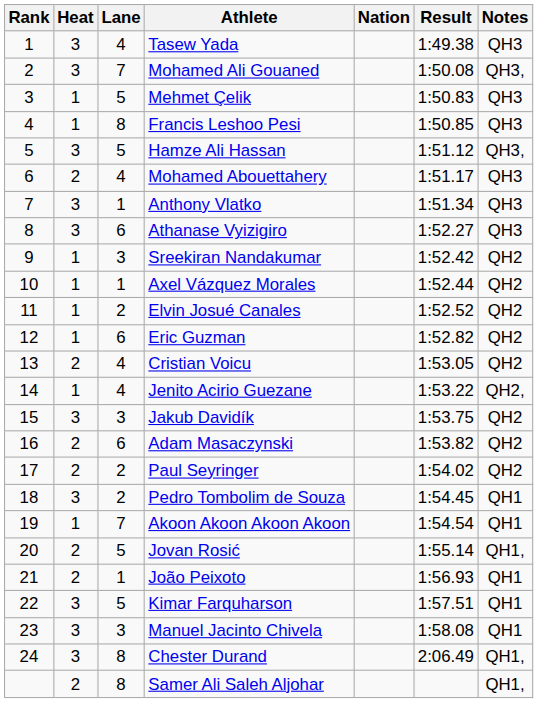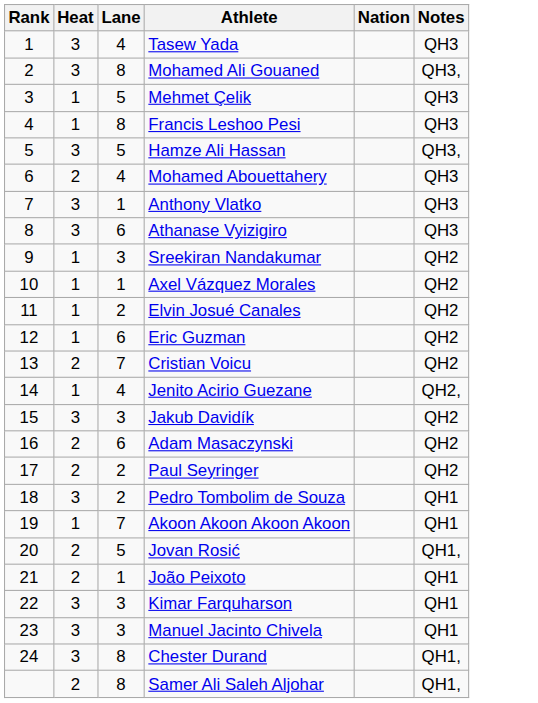 <table class="wikitable sortable" style="text-align:center">
 <tr>
 <th>Rank</th>
 <th>Heat</th>
 <th>Lane</th>
 <th>Athlete</th>
 <th>Nation</th>
-<th>Result</th>
 <th>Notes</th>
 </tr>
 <tr>
 <td>1</td>
 <td>3</td>
 <td>4</td>
 <td align=left><a href='#'>Tasew Yada</a></td>
 <td align=left></td>
-<td>1:49.38</td>
 <td>QH3</td>
 </tr>
 <tr>
 <td>2</td>
 <td>3</td>
-<td>7</td>
+<td>8</td>
 <td align=left><a href='#'>Mohamed Ali Gouaned</a></td>
 <td align=left></td>
-<td>1:50.08</td>
 <td>QH3, </td>
 </tr>
 <tr>
 <td>3</td>
 <td>1</td>
 <td>5</td>
 <td align=left><a href='#'>Mehmet Çelik</a></td>
 <td align=left></td>
-<td>1:50.83</td>
 <td>QH3</td>
 </tr>
 <tr>
 <td>4</td>
 <td>1</td>
 <td>8</td>
 <td align=left><a href='#'>Francis Leshoo Pesi</a></td>
 <td align=left></td>
-<td>1:50.85</td>
 <td>QH3</td>
 </tr>
 <tr>
 <td>5</td>
 <td>3</td>
 <td>5</td>
 <td align=left><a href='#'>Hamze Ali Hassan</a></td>
 <td align=left></td>
-<td>1:51.12</td>
 <td>QH3, </td>
 </tr>
 <tr>
 <td>6</td>
 <td>2</td>
 <td>4</td>
 <td align=left><a href='#'>Mohamed Abouettahery</a></td>
 <td align=left></td>
-<td>1:51.17</td>
 <td>QH3</td>
 </tr>
 <tr>
 <td>7</td>
 <td>3</td>
 <td>1</td>
 <td align=left><a href='#'>Anthony Vlatko</a></td>
 <td align=left></td>
-<td>1:51.34</td>
 <td>QH3</td>
 </tr>
 <tr>
 <td>8</td>
 <td>3</td>
 <td>6</td>
 <td align=left><a href='#'>Athanase Vyizigiro</a></td>
 <td align=left></td>
-<td>1:52.27</td>
 <td>QH3</td>
 </tr>
 <tr>
 <td>9</td>
 <td>1</td>
 <td>3</td>
 <td align=left><a href='#'>Sreekiran Nandakumar</a></td>
 <td align=left></td>
-<td>1:52.42</td>
 <td>QH2</td>
 </tr>
 <tr>
 <td>10</td>
 <td>1</td>
 <td>1</td>
 <td align=left><a href='#'>Axel Vázquez Morales</a></td>
 <td align=left></td>
-<td>1:52.44</td>
 <td>QH2</td>
 </tr>
 <tr>
 <td>11</td>
 <td>1</td>
 <td>2</td>
 <td align=left><a href='#'>Elvin Josué Canales</a></td>
 <td align=left></td>
-<td>1:52.52</td>
 <td>QH2</td>
 </tr>
 <tr>
 <td>12</td>
 <td>1</td>
 <td>6</td>
 <td align=left><a href='#'>Eric Guzman</a></td>
 <td align=left></td>
-<td>1:52.82</td>
 <td>QH2</td>
 </tr>
 <tr>
 <td>13</td>
 <td>2</td>
-<td>4</td>
+<td>7</td>
 <td align=left><a href='#'>Cristian Voicu</a></td>
 <td align=left></td>
-<td>1:53.05</td>
 <td>QH2</td>
 </tr>
 <tr>
 <td>14</td>
 <td>1</td>
 <td>4</td>
 <td align=left><a href='#'>Jenito Acirio Guezane</a></td>
 <td align=left></td>
-<td>1:53.22</td>
 <td>QH2, </td>
 </tr>
 <tr>
 <td>15</td>
 <td>3</td>
 <td>3</td>
 <td align=left><a href='#'>Jakub Davidík</a></td>
 <td align=left></td>
-<td>1:53.75</td>
 <td>QH2</td>
 </tr>
 <tr>
 <td>16</td>
 <td>2</td>
 <td>6</td>
 <td align=left><a href='#'>Adam Masaczynski</a></td>
 <td align=left></td>
-<td>1:53.82</td>
 <td>QH2</td>
 </tr>
 <tr>
 <td>17</td>
 <td>2</td>
 <td>2</td>
 <td align=left><a href='#'>Paul Seyringer</a></td>
 <td align=left></td>
-<td>1:54.02</td>
 <td>QH2</td>
 </tr>
 <tr>
 <td>18</td>
 <td>3</td>
 <td>2</td>
 <td align=left><a href='#'>Pedro Tombolim de Souza</a></td>
 <td align=left></td>
-<td>1:54.45</td>
 <td>QH1</td>
 </tr>
 <tr>
 <td>19</td>
 <td>1</td>
 <td>7</td>
 <td align=left><a href='#'>Akoon Akoon Akoon Akoon</a></td>
 <td align=left></td>
-<td>1:54.54</td>
 <td>QH1</td>
 </tr>
 <tr>
 <td>20</td>
 <td>2</td>
 <td>5</td>
 <td align=left><a href='#'>Jovan Rosić</a></td>
 <td align=left></td>
-<td>1:55.14</td>
 <td>QH1, </td>
 </tr>
 <tr>
 <td>21</td>
 <td>2</td>
 <td>1</td>
 <td align=left><a href='#'>João Peixoto</a></td>
 <td align=left></td>
-<td>1:56.93</td>
 <td>QH1</td>
 </tr>
 <tr>
 <td>22</td>
 <td>3</td>
-<td>5</td>
+<td>3</td>
 <td align=left><a href='#'>Kimar Farquharson</a></td>
 <td align=left></td>
-<td>1:57.51</td>
 <td>QH1</td>
 </tr>
 <tr>
 <td>23</td>
 <td>3</td>
 <td>3</td>
 <td align=left><a href='#'>Manuel Jacinto Chivela</a></td>
 <td align=left></td>
-<td>1:58.08</td>
 <td>QH1</td>
 </tr>
 <tr>
 <td>24</td>
 <td>3</td>
 <td>8</td>
 <td align=left><a href='#'>Chester Durand</a></td>
 <td align=left></td>
-<td>2:06.49</td>
 <td>QH1, </td>
 </tr>
 <tr>
 <td></td>
 <td>2</td>
 <td>8</td>
 <td align=left><a href='#'>Samer Ali Saleh Aljohar</a></td>
 <td align=left></td>
-<td></td>
 <td>QH1, </td>
 </tr>
 </table>
